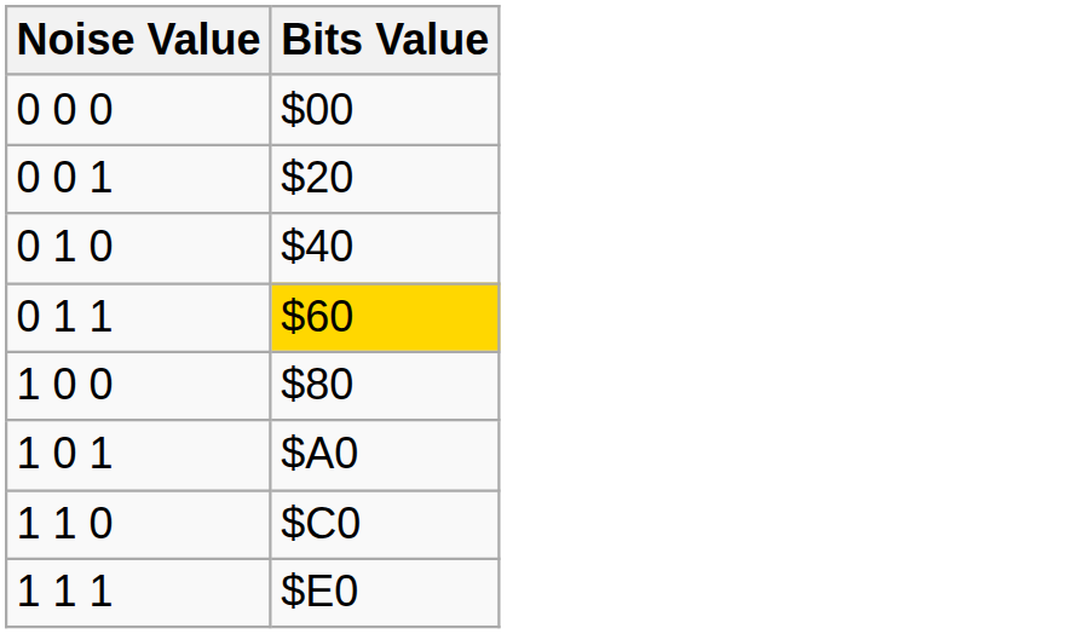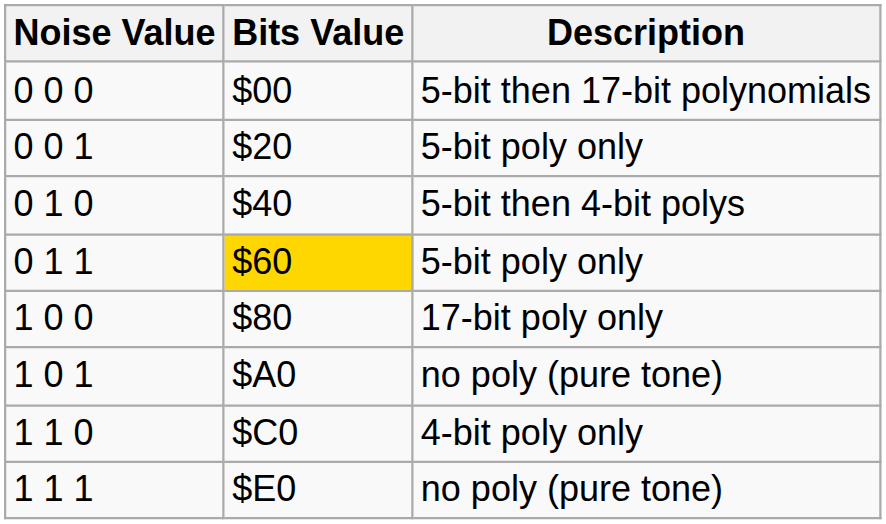 <table class="wikitable">
 <tr>
 <th>Noise Value</th>
 <th>Bits Value</th>
+<th>Description</th>
 </tr>
 <tr>
 <td>0 0 0</td>
 <td>$00</td>
+<td>5-bit then 17-bit polynomials</td>
 </tr>
 <tr>
 <td>0 0 1</td>
 <td>$20</td>
+<td>5-bit poly only</td>
 </tr>
 <tr>
 <td>0 1 0</td>
 <td>$40</td>
+<td>5-bit then 4-bit polys</td>
 </tr>
 <tr>
 <td>0 1 1</td>
 <td style="background: gold;">$60</td>
+<td>5-bit poly only</td>
 </tr>
 <tr>
 <td>1 0 0</td>
 <td>$80</td>
+<td>17-bit poly only</td>
 </tr>
 <tr>
 <td>1 0 1</td>
 <td>$A0</td>
+<td>no poly (pure tone)</td>
 </tr>
 <tr>
 <td>1 1 0</td>
 <td>$C0</td>
+<td>4-bit poly only</td>
 </tr>
 <tr>
 <td>1 1 1</td>
 <td>$E0</td>
+<td>no poly (pure tone)</td>
 </tr>
 </table>
